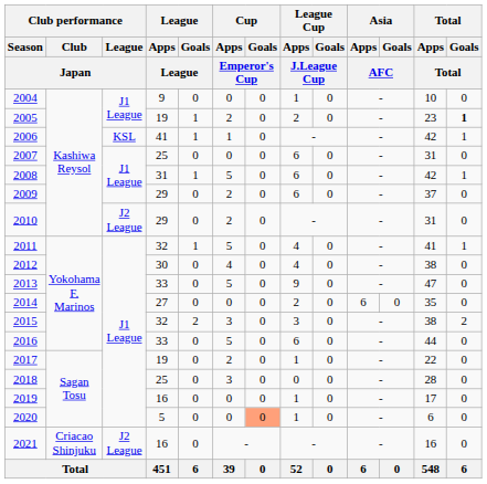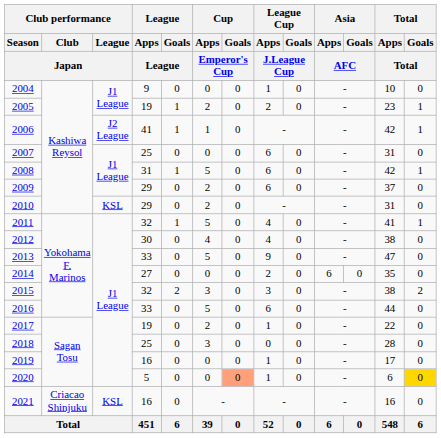 <table class="wikitable" style="text-align:center;">
 <tr>
 <th colspan=3>Club performance</th>
 <th colspan=2>League</th>
 <th colspan=2>Cup</th>
 <th colspan=2>League Cup</th>
 <th colspan=2>Asia</th>
 <th colspan=2>Total</th>
 </tr>
 <tr>
 <th>Season</th>
 <th>Club</th>
 <th>League</th>
 <th>Apps</th>
 <th>Goals</th>
 <th>Apps</th>
 <th>Goals</th>
 <th>Apps</th>
 <th>Goals</th>
 <th>Apps</th>
 <th>Goals</th>
 <th>Apps</th>
 <th>Goals</th>
 </tr>
 <tr>
 <th colspan=3>Japan</th>
 <th colspan=2>League</th>
 <th colspan=2><a href='#'>Emperor's Cup</a></th>
 <th colspan=2><a href='#'>J.League Cup</a></th>
 <th colspan=2><a href='#'>AFC</a></th>
 <th colspan=2>Total</th>
 </tr>
 <tr>
 <td><a href='#'>2004</a></td>
 <td rowspan="7"><a href='#'>Kashiwa Reysol</a></td>
 <td rowspan="2"><a href='#'>J1 League</a></td>
 <td>9</td>
 <td>0</td>
 <td>0</td>
 <td>0</td>
 <td>1</td>
 <td>0</td>
 <td colspan="2">-</td>
 <td>10</td>
 <td>0</td>
 </tr>
 <tr>
 <td><a href='#'>2005</a></td>
 <td>19</td>
 <td>1</td>
 <td>2</td>
 <td>0</td>
 <td>2</td>
 <td>0</td>
 <td colspan="2">-</td>
 <td>23</td>
-<td><strong>1</strong></td>
+<td>1</td>
 </tr>
 <tr>
 <td><a href='#'>2006</a></td>
-<td><a href='#'>KSL</a></td>
+<td><a href='#'>J2 League</a></td>
 <td>41</td>
 <td>1</td>
 <td>1</td>
 <td>0</td>
 <td colspan="2">-</td>
 <td colspan="2">-</td>
 <td>42</td>
 <td>1</td>
 </tr>
 <tr>
 <td><a href='#'>2007</a></td>
 <td rowspan="3"><a href='#'>J1 League</a></td>
 <td>25</td>
 <td>0</td>
 <td>0</td>
 <td>0</td>
 <td>6</td>
 <td>0</td>
 <td colspan="2">-</td>
 <td>31</td>
 <td>0</td>
 </tr>
 <tr>
 <td><a href='#'>2008</a></td>
 <td>31</td>
 <td>1</td>
 <td>5</td>
 <td>0</td>
 <td>6</td>
 <td>0</td>
 <td colspan="2">-</td>
 <td>42</td>
 <td>1</td>
 </tr>
 <tr>
 <td><a href='#'>2009</a></td>
 <td>29</td>
 <td>0</td>
 <td>2</td>
 <td>0</td>
 <td>6</td>
 <td>0</td>
 <td colspan="2">-</td>
 <td>37</td>
 <td>0</td>
 </tr>
 <tr>
 <td><a href='#'>2010</a></td>
-<td><a href='#'>J2 League</a></td>
+<td><a href='#'>KSL</a></td>
 <td>29</td>
 <td>0</td>
 <td>2</td>
 <td>0</td>
 <td colspan="2">-</td>
 <td colspan="2">-</td>
 <td>31</td>
 <td>0</td>
 </tr>
 <tr>
 <td><a href='#'>2011</a></td>
 <td rowspan="6"><a href='#'>Yokohama F. Marinos</a></td>
 <td rowspan="10"><a href='#'>J1 League</a></td>
 <td>32</td>
 <td>1</td>
 <td>5</td>
 <td>0</td>
 <td>4</td>
 <td>0</td>
 <td colspan="2">-</td>
 <td>41</td>
 <td>1</td>
 </tr>
 <tr>
 <td><a href='#'>2012</a></td>
 <td>30</td>
 <td>0</td>
 <td>4</td>
 <td>0</td>
 <td>4</td>
 <td>0</td>
 <td colspan="2">-</td>
 <td>38</td>
 <td>0</td>
 </tr>
 <tr>
 <td><a href='#'>2013</a></td>
 <td>33</td>
 <td>0</td>
 <td>5</td>
 <td>0</td>
 <td>9</td>
 <td>0</td>
 <td colspan="2">-</td>
 <td>47</td>
 <td>0</td>
 </tr>
 <tr>
 <td><a href='#'>2014</a></td>
 <td>27</td>
 <td>0</td>
 <td>0</td>
 <td>0</td>
 <td>2</td>
 <td>0</td>
 <td>6</td>
 <td>0</td>
 <td>35</td>
 <td>0</td>
 </tr>
 <tr>
 <td><a href='#'>2015</a></td>
 <td>32</td>
 <td>2</td>
 <td>3</td>
 <td>0</td>
 <td>3</td>
 <td>0</td>
 <td colspan="2">-</td>
 <td>38</td>
 <td>2</td>
 </tr>
 <tr>
 <td><a href='#'>2016</a></td>
 <td>33</td>
 <td>0</td>
 <td>5</td>
 <td>0</td>
 <td>6</td>
 <td>0</td>
 <td colspan="2">-</td>
 <td>44</td>
 <td>0</td>
 </tr>
 <tr>
 <td><a href='#'>2017</a></td>
 <td rowspan="4"><a href='#'>Sagan Tosu</a></td>
 <td>19</td>
 <td>0</td>
 <td>2</td>
 <td>0</td>
 <td>1</td>
 <td>0</td>
 <td colspan="2">-</td>
 <td>22</td>
 <td>0</td>
 </tr>
 <tr>
 <td><a href='#'>2018</a></td>
 <td>25</td>
 <td>0</td>
 <td>3</td>
 <td>0</td>
 <td>0</td>
 <td>0</td>
 <td colspan="2">-</td>
 <td>28</td>
 <td>0</td>
 </tr>
 <tr>
 <td><a href='#'>2019</a></td>
 <td>16</td>
 <td>0</td>
 <td>0</td>
 <td>0</td>
 <td>1</td>
 <td>0</td>
 <td colspan="2">-</td>
 <td>17</td>
 <td>0</td>
 </tr>
 <tr>
 <td><a href='#'>2020</a></td>
 <td>5</td>
 <td>0</td>
 <td>0</td>
 <td style="background: lightsalmon;">0</td>
 <td>1</td>
 <td>0</td>
 <td colspan="2">-</td>
 <td>6</td>
-<td>0</td>
+<td style="background: gold;">0</td>
 </tr>
 <tr>
 <td><a href='#'>2021</a></td>
 <td><a href='#'>Criacao Shinjuku</a></td>
-<td><a href='#'>J2 League</a></td>
+<td><a href='#'>KSL</a></td>
 <td>16</td>
 <td>0</td>
 <td colspan="2">-</td>
 <td colspan="2">-</td>
 <td colspan="2">-</td>
 <td>16</td>
 <td>0</td>
 </tr>
 <tr>
 <th colspan=3>Total</th>
 <th>451</th>
 <th>6</th>
 <th>39</th>
 <th>0</th>
 <th>52</th>
 <th>0</th>
 <th>6</th>
 <th>0</th>
 <th>548</th>
 <th>6</th>
 </tr>
 </table>
